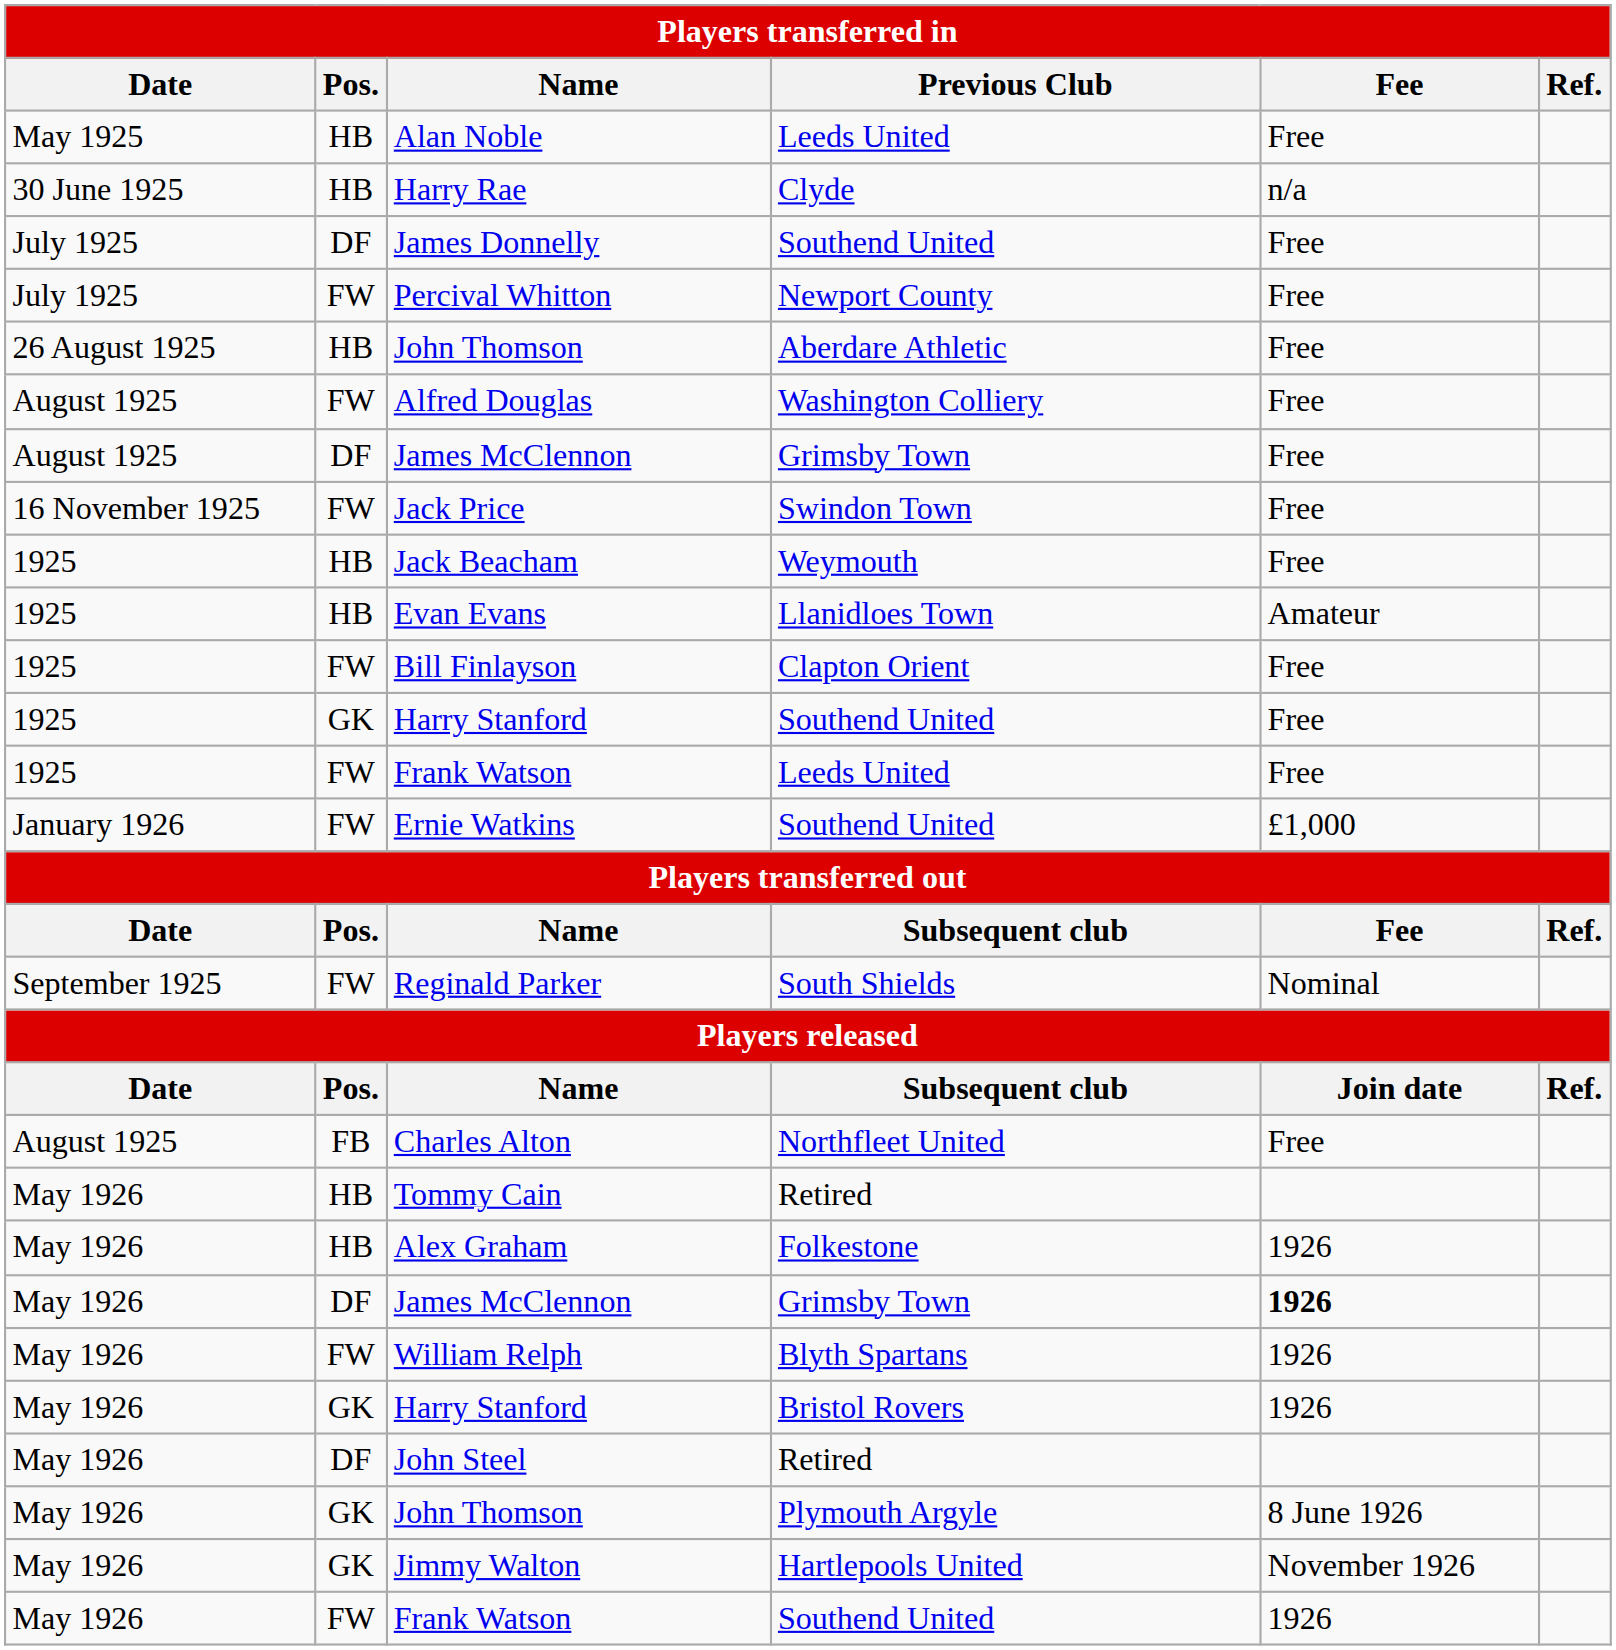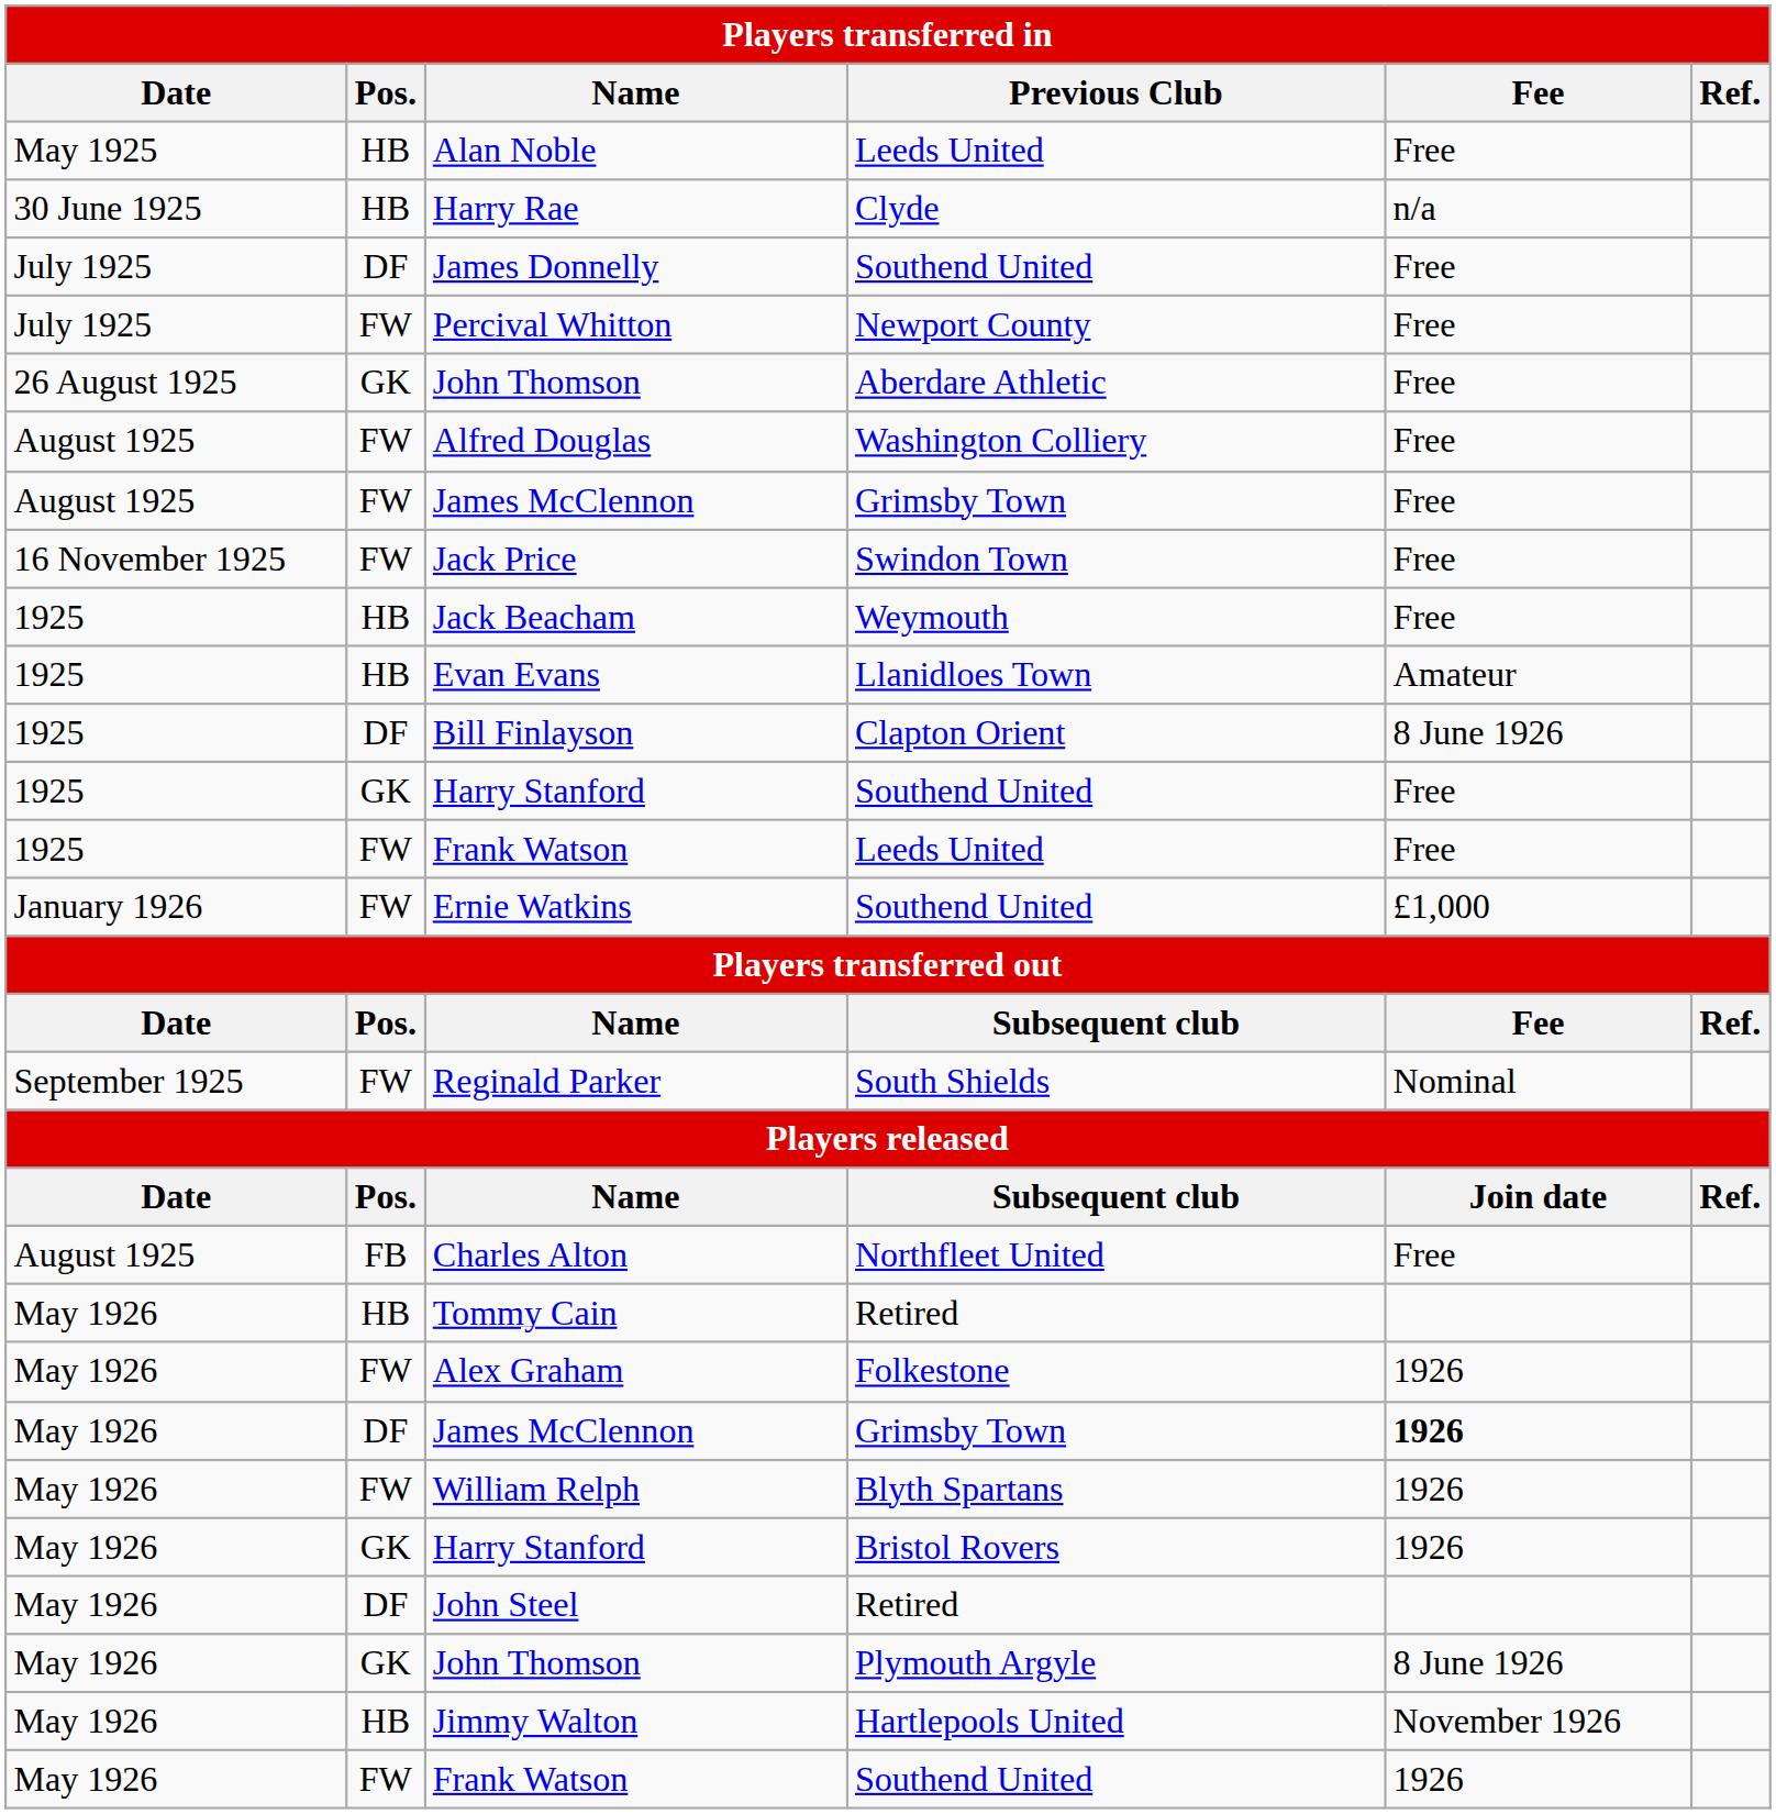 <table style="font-size:95%;" class="wikitable">
 <tr>
 <th style="background:#d00; color:white; text-align:center;" colspan="6">Players transferred in</th>
 </tr>
 <tr>
 <th style="width:140px;">Date</th>
 <th style="width:25px;">Pos.</th>
 <th style="width:175px;">Name</th>
 <th style="width:225px;">Previous Club</th>
 <th style="width:125px;">Fee</th>
 <th style="width:25px;">Ref.</th>
 </tr>
 <tr>
 <td>May 1925</td>
 <td style="text-align:center;">HB</td>
 <td> <a href='#'>Alan Noble</a></td>
 <td> <a href='#'>Leeds United</a></td>
 <td>Free</td>
 <td></td>
 </tr>
 <tr>
 <td>30 June 1925</td>
 <td style="text-align:center;">HB</td>
 <td> <a href='#'>Harry Rae</a></td>
 <td> <a href='#'>Clyde</a></td>
 <td>n/a</td>
 <td></td>
 </tr>
 <tr>
 <td>July 1925</td>
 <td style="text-align:center;">DF</td>
 <td> <a href='#'>James Donnelly</a></td>
 <td> <a href='#'>Southend United</a></td>
 <td>Free</td>
 <td></td>
 </tr>
 <tr>
 <td>July 1925</td>
 <td style="text-align:center;">FW</td>
 <td> <a href='#'>Percival Whitton</a></td>
 <td> <a href='#'>Newport County</a></td>
 <td>Free</td>
 <td></td>
 </tr>
 <tr>
 <td>26 August 1925</td>
-<td style="text-align:center;">HB</td>
+<td style="text-align:center;">GK</td>
 <td> <a href='#'>John Thomson</a></td>
 <td> <a href='#'>Aberdare Athletic</a></td>
 <td>Free</td>
 <td></td>
 </tr>
 <tr>
 <td>August 1925</td>
 <td style="text-align:center;">FW</td>
 <td> <a href='#'>Alfred Douglas</a></td>
 <td> <a href='#'>Washington Colliery</a></td>
 <td>Free</td>
 <td></td>
 </tr>
 <tr>
 <td>August 1925</td>
-<td style="text-align:center;">DF</td>
+<td style="text-align:center;">FW</td>
 <td> <a href='#'>James McClennon</a></td>
 <td> <a href='#'>Grimsby Town</a></td>
 <td>Free</td>
 <td></td>
 </tr>
 <tr>
 <td>16 November 1925</td>
 <td style="text-align:center;">FW</td>
 <td> <a href='#'>Jack Price</a></td>
 <td> <a href='#'>Swindon Town</a></td>
 <td>Free</td>
 <td></td>
 </tr>
 <tr>
 <td>1925</td>
 <td style="text-align:center;">HB</td>
 <td> <a href='#'>Jack Beacham</a></td>
 <td> <a href='#'>Weymouth</a></td>
 <td>Free</td>
 <td></td>
 </tr>
 <tr>
 <td>1925</td>
 <td style="text-align:center;">HB</td>
 <td> <a href='#'>Evan Evans</a></td>
 <td> <a href='#'>Llanidloes Town</a></td>
 <td>Amateur</td>
 <td></td>
 </tr>
 <tr>
 <td>1925</td>
-<td style="text-align:center;">FW</td>
+<td style="text-align:center;">DF</td>
 <td> <a href='#'>Bill Finlayson</a></td>
 <td> <a href='#'>Clapton Orient</a></td>
-<td>Free</td>
+<td>8 June 1926</td>
 <td></td>
 </tr>
 <tr>
 <td>1925</td>
 <td style="text-align:center;">GK</td>
 <td> <a href='#'>Harry Stanford</a></td>
 <td> <a href='#'>Southend United</a></td>
 <td>Free</td>
 <td></td>
 </tr>
 <tr>
 <td>1925</td>
 <td style="text-align:center;">FW</td>
 <td> <a href='#'>Frank Watson</a></td>
 <td> <a href='#'>Leeds United</a></td>
 <td>Free</td>
 <td></td>
 </tr>
 <tr>
 <td>January 1926</td>
 <td style="text-align:center;">FW</td>
 <td> <a href='#'>Ernie Watkins</a></td>
 <td> <a href='#'>Southend United</a></td>
 <td>£1,000</td>
 <td></td>
 </tr>
 <tr>
 <th style="background:#d00; color:white; text-align:center;" colspan="6">Players transferred out</th>
 </tr>
 <tr>
 <th>Date</th>
 <th>Pos.</th>
 <th>Name</th>
 <th>Subsequent club</th>
 <th>Fee</th>
 <th>Ref.</th>
 </tr>
 <tr>
 <td>September 1925</td>
 <td style="text-align:center;">FW</td>
 <td> <a href='#'>Reginald Parker</a></td>
 <td> <a href='#'>South Shields</a></td>
 <td>Nominal</td>
 <td></td>
 </tr>
 <tr>
 <th style="background:#d00; color:white; text-align:center;" colspan="6">Players released</th>
 </tr>
 <tr>
 <th>Date</th>
 <th>Pos.</th>
 <th>Name</th>
 <th>Subsequent club</th>
 <th>Join date</th>
 <th>Ref.</th>
 </tr>
 <tr>
 <td>August 1925</td>
 <td style="text-align:center;">FB</td>
 <td> <a href='#'>Charles Alton</a></td>
 <td> <a href='#'>Northfleet United</a></td>
 <td>Free</td>
 <td></td>
 </tr>
 <tr>
 <td>May 1926</td>
 <td style="text-align:center;">HB</td>
 <td> <a href='#'>Tommy Cain</a></td>
 <td>Retired</td>
 <td></td>
 <td></td>
 </tr>
 <tr>
 <td>May 1926</td>
-<td style="text-align:center;">HB</td>
+<td style="text-align:center;">FW</td>
 <td> <a href='#'>Alex Graham</a></td>
 <td> <a href='#'>Folkestone</a></td>
 <td>1926</td>
 <td></td>
 </tr>
 <tr>
 <td>May 1926</td>
 <td style="text-align:center;">DF</td>
 <td> <a href='#'>James McClennon</a></td>
 <td> <a href='#'>Grimsby Town</a></td>
 <td><strong>1926</strong></td>
 <td></td>
 </tr>
 <tr>
 <td>May 1926</td>
 <td style="text-align:center;">FW</td>
 <td> <a href='#'>William Relph</a></td>
 <td> <a href='#'>Blyth Spartans</a></td>
 <td>1926</td>
 <td></td>
 </tr>
 <tr>
 <td>May 1926</td>
 <td style="text-align:center;">GK</td>
 <td> <a href='#'>Harry Stanford</a></td>
 <td> <a href='#'>Bristol Rovers</a></td>
 <td>1926</td>
 <td></td>
 </tr>
 <tr>
 <td>May 1926</td>
 <td style="text-align:center;">DF</td>
 <td> <a href='#'>John Steel</a></td>
 <td>Retired</td>
 <td></td>
 <td></td>
 </tr>
 <tr>
 <td>May 1926</td>
 <td style="text-align:center;">GK</td>
 <td> <a href='#'>John Thomson</a></td>
 <td> <a href='#'>Plymouth Argyle</a></td>
 <td>8 June 1926</td>
 <td></td>
 </tr>
 <tr>
 <td>May 1926</td>
-<td style="text-align:center;">GK</td>
+<td style="text-align:center;">HB</td>
 <td> <a href='#'>Jimmy Walton</a></td>
 <td> <a href='#'>Hartlepools United</a></td>
 <td>November 1926</td>
 <td></td>
 </tr>
 <tr>
 <td>May 1926</td>
 <td style="text-align:center;">FW</td>
 <td> <a href='#'>Frank Watson</a></td>
 <td> <a href='#'>Southend United</a></td>
 <td>1926</td>
 <td></td>
 </tr>
 </table>
